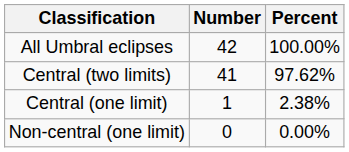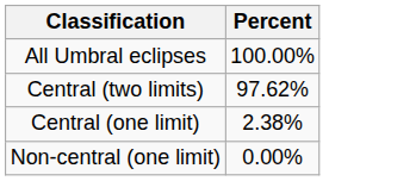 <table class="wikitable sortable">
 <tr align=center>
 <th>Classification</th>
-<th>Number</th>
 <th>Percent</th>
 </tr>
 <tr align=center>
 <td>All Umbral eclipses</td>
-<td>42</td>
 <td>100.00%</td>
 </tr>
 <tr align=center>
 <td>Central (two limits)</td>
-<td>41</td>
 <td>97.62%</td>
 </tr>
 <tr align=center>
 <td>Central (one limit)</td>
-<td>1</td>
 <td>2.38%</td>
 </tr>
 <tr align=center>
 <td>Non-central (one limit)</td>
-<td>0</td>
 <td>0.00%</td>
 </tr>
 </table>
